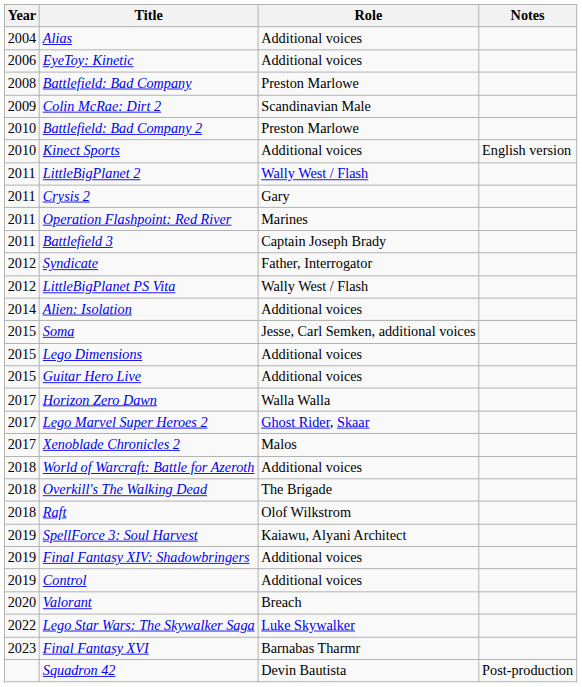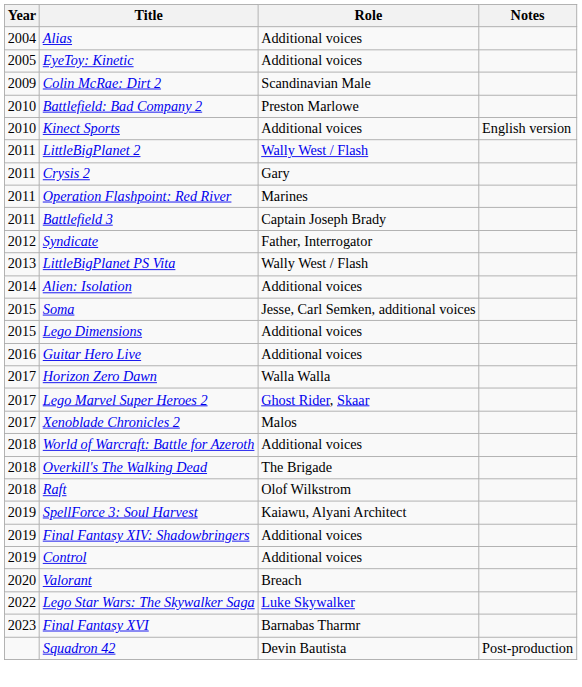 <table class="wikitable sortable">
 <tr>
 <th>Year</th>
 <th>Title</th>
 <th>Role</th>
 <th>Notes</th>
 </tr>
 <tr>
 <td>2004</td>
 <td><em><a href='#'>Alias</a></em></td>
 <td>Additional voices</td>
 <td></td>
 </tr>
 <tr>
-<td>2006</td>
+<td>2005</td>
 <td><em><a href='#'>EyeToy: Kinetic</a></em></td>
 <td>Additional voices</td>
-<td></td>
-</tr>
-<tr>
-<td>2008</td>
-<td><em><a href='#'>Battlefield: Bad Company</a></em></td>
-<td>Preston Marlowe</td>
 <td></td>
 </tr>
 <tr>
 <td>2009</td>
 <td><em><a href='#'>Colin McRae: Dirt 2</a></em></td>
 <td>Scandinavian Male</td>
 <td></td>
 </tr>
 <tr>
 <td>2010</td>
 <td><em><a href='#'>Battlefield: Bad Company 2</a></em></td>
 <td>Preston Marlowe</td>
 <td></td>
 </tr>
 <tr>
 <td>2010</td>
 <td><em><a href='#'>Kinect Sports</a></em></td>
 <td>Additional voices</td>
 <td>English version</td>
 </tr>
 <tr>
 <td>2011</td>
 <td><em><a href='#'>LittleBigPlanet 2</a></em></td>
 <td><a href='#'>Wally West / Flash</a></td>
 <td></td>
 </tr>
 <tr>
 <td>2011</td>
 <td><em><a href='#'>Crysis 2</a></em></td>
 <td>Gary</td>
 <td></td>
 </tr>
 <tr>
 <td>2011</td>
 <td><em><a href='#'>Operation Flashpoint: Red River</a></em></td>
 <td>Marines</td>
 <td></td>
 </tr>
 <tr>
 <td>2011</td>
 <td><em><a href='#'>Battlefield 3</a></em></td>
 <td>Captain Joseph Brady</td>
 <td></td>
 </tr>
 <tr>
 <td>2012</td>
 <td><em><a href='#'>Syndicate</a></em></td>
 <td>Father, Interrogator</td>
 <td></td>
 </tr>
 <tr>
-<td>2012</td>
+<td>2013</td>
 <td><em><a href='#'>LittleBigPlanet PS Vita</a></em></td>
 <td>Wally West / Flash</td>
 <td></td>
 </tr>
 <tr>
 <td>2014</td>
 <td><em><a href='#'>Alien: Isolation</a></em></td>
 <td>Additional voices</td>
 <td></td>
 </tr>
 <tr>
 <td>2015</td>
 <td><em><a href='#'>Soma</a></em></td>
 <td>Jesse, Carl Semken, additional voices</td>
 <td></td>
 </tr>
 <tr>
 <td>2015</td>
 <td><em><a href='#'>Lego Dimensions</a></em></td>
 <td>Additional voices</td>
 <td></td>
 </tr>
 <tr>
-<td>2015</td>
+<td>2016</td>
 <td><em><a href='#'>Guitar Hero Live</a></em></td>
 <td>Additional voices</td>
 <td></td>
 </tr>
 <tr>
 <td>2017</td>
 <td><em><a href='#'>Horizon Zero Dawn</a></em></td>
 <td>Walla Walla</td>
 <td></td>
 </tr>
 <tr>
 <td>2017</td>
 <td><em><a href='#'>Lego Marvel Super Heroes 2</a></em></td>
 <td><a href='#'>Ghost Rider</a>, <a href='#'>Skaar</a></td>
 <td></td>
 </tr>
 <tr>
 <td>2017</td>
 <td><em><a href='#'>Xenoblade Chronicles 2</a></em></td>
 <td>Malos</td>
 <td></td>
 </tr>
 <tr>
 <td>2018</td>
 <td><em><a href='#'>World of Warcraft: Battle for Azeroth</a></em></td>
 <td>Additional voices</td>
 <td></td>
 </tr>
 <tr>
 <td>2018</td>
 <td><em><a href='#'>Overkill's The Walking Dead</a></em></td>
 <td>The Brigade</td>
 <td></td>
 </tr>
 <tr>
 <td>2018</td>
 <td><em><a href='#'>Raft</a></em></td>
 <td>Olof Wilkstrom</td>
 <td></td>
 </tr>
 <tr>
 <td>2019</td>
 <td><em><a href='#'>SpellForce 3: Soul Harvest</a></em></td>
 <td>Kaiawu, Alyani Architect</td>
 <td></td>
 </tr>
 <tr>
 <td>2019</td>
 <td><em><a href='#'>Final Fantasy XIV: Shadowbringers</a></em></td>
 <td>Additional voices</td>
 <td></td>
 </tr>
 <tr>
 <td>2019</td>
 <td><em><a href='#'>Control</a></em></td>
 <td>Additional voices</td>
 <td></td>
 </tr>
 <tr>
 <td>2020</td>
 <td><em><a href='#'>Valorant</a></em></td>
 <td>Breach</td>
 <td></td>
 </tr>
 <tr>
 <td>2022</td>
 <td><em><a href='#'>Lego Star Wars: The Skywalker Saga</a></em></td>
 <td><a href='#'>Luke Skywalker</a></td>
 <td></td>
 </tr>
 <tr>
 <td>2023</td>
 <td><em><a href='#'>Final Fantasy XVI</a></em></td>
 <td>Barnabas Tharmr</td>
 <td></td>
 </tr>
 <tr>
 <td></td>
 <td><em><a href='#'>Squadron 42</a></em></td>
 <td>Devin Bautista</td>
 <td>Post-production</td>
 </tr>
 </table>
